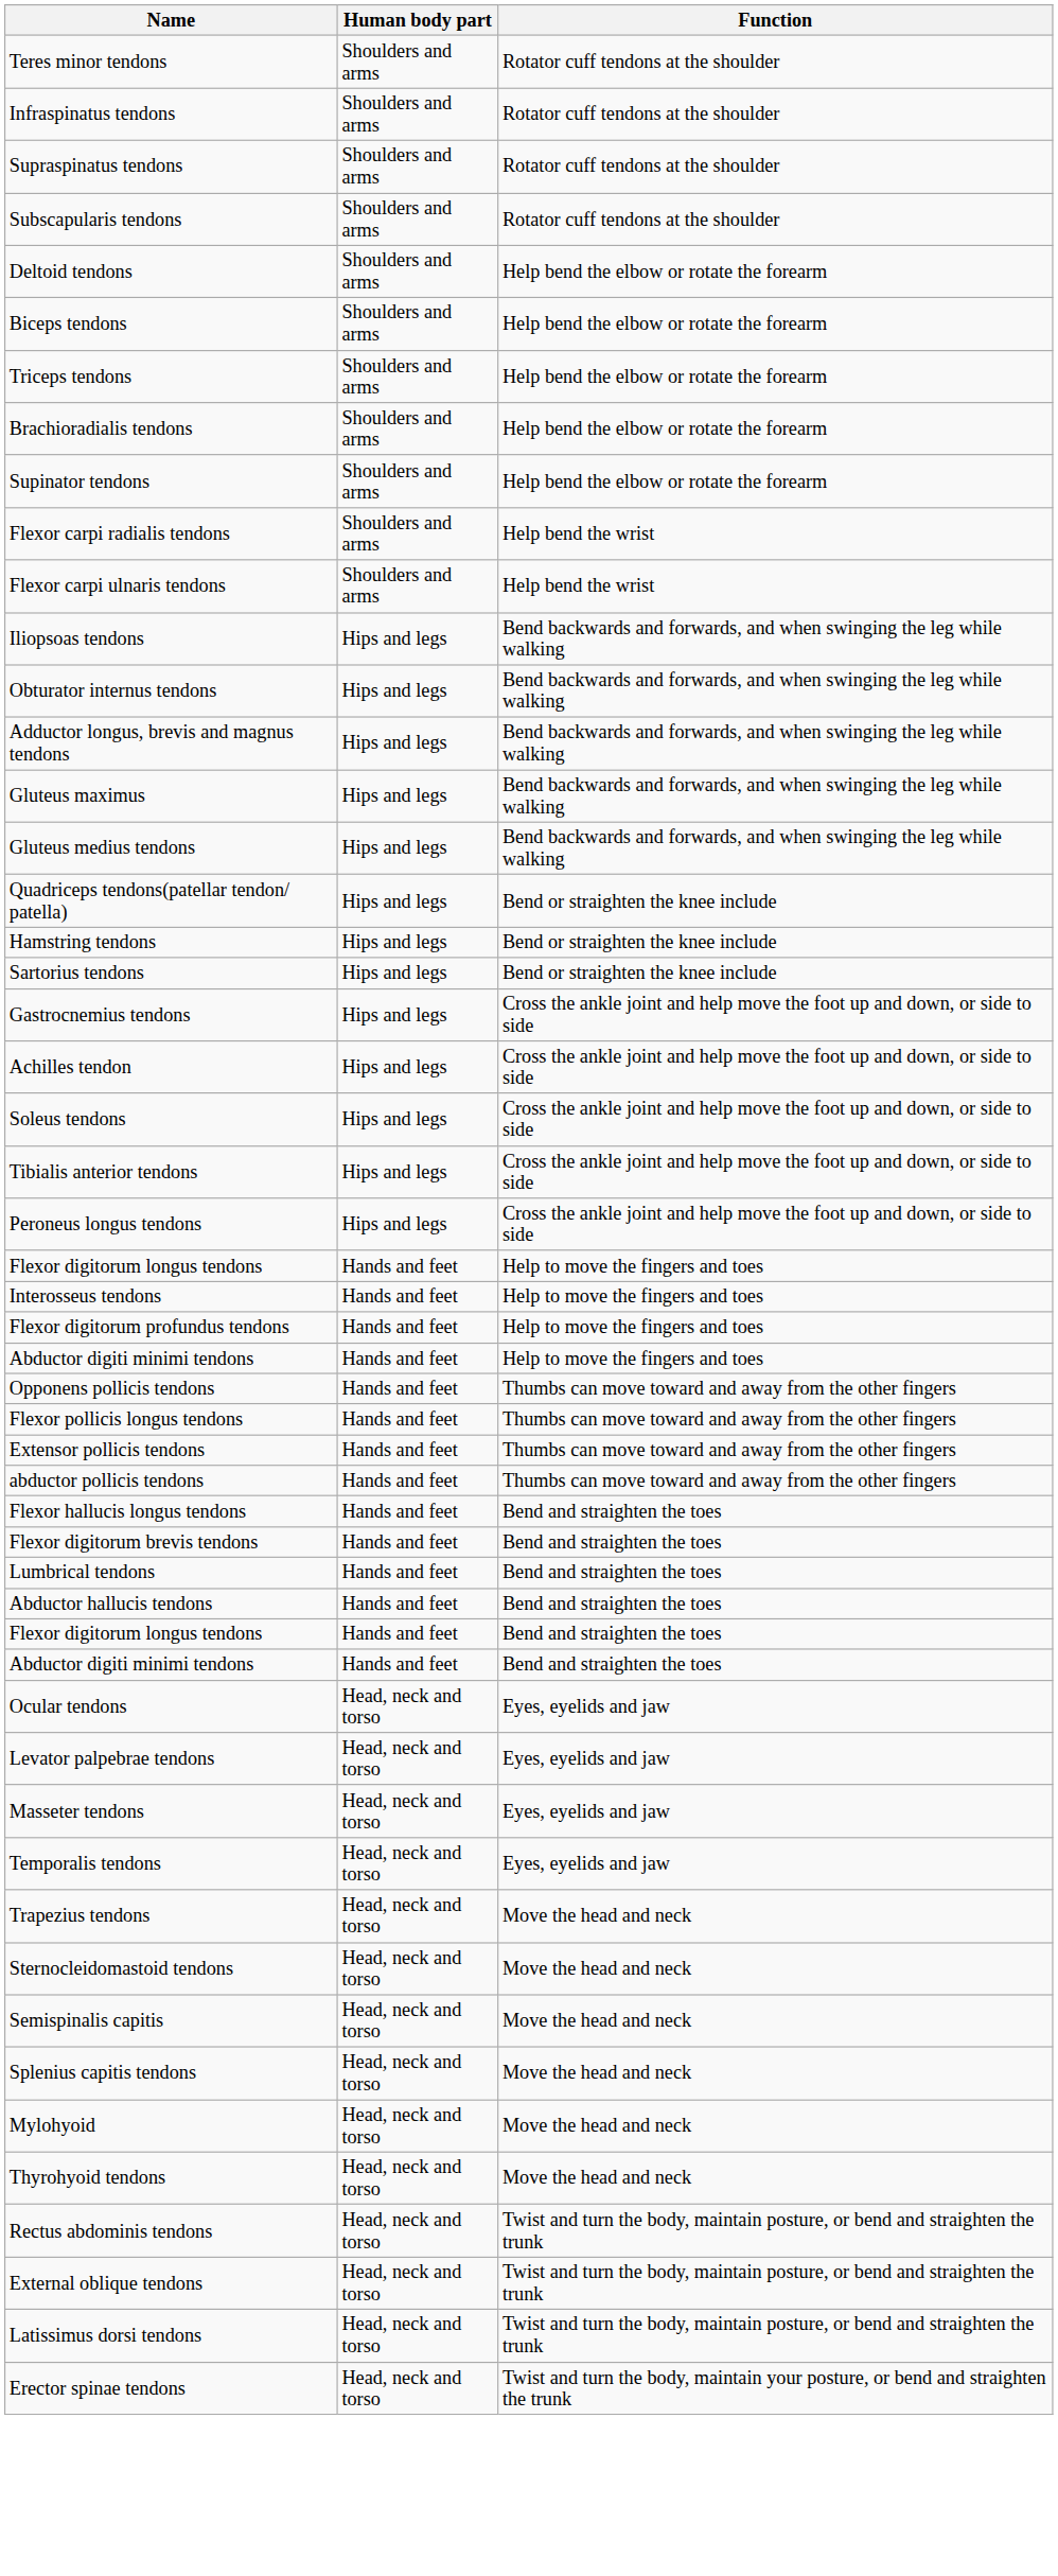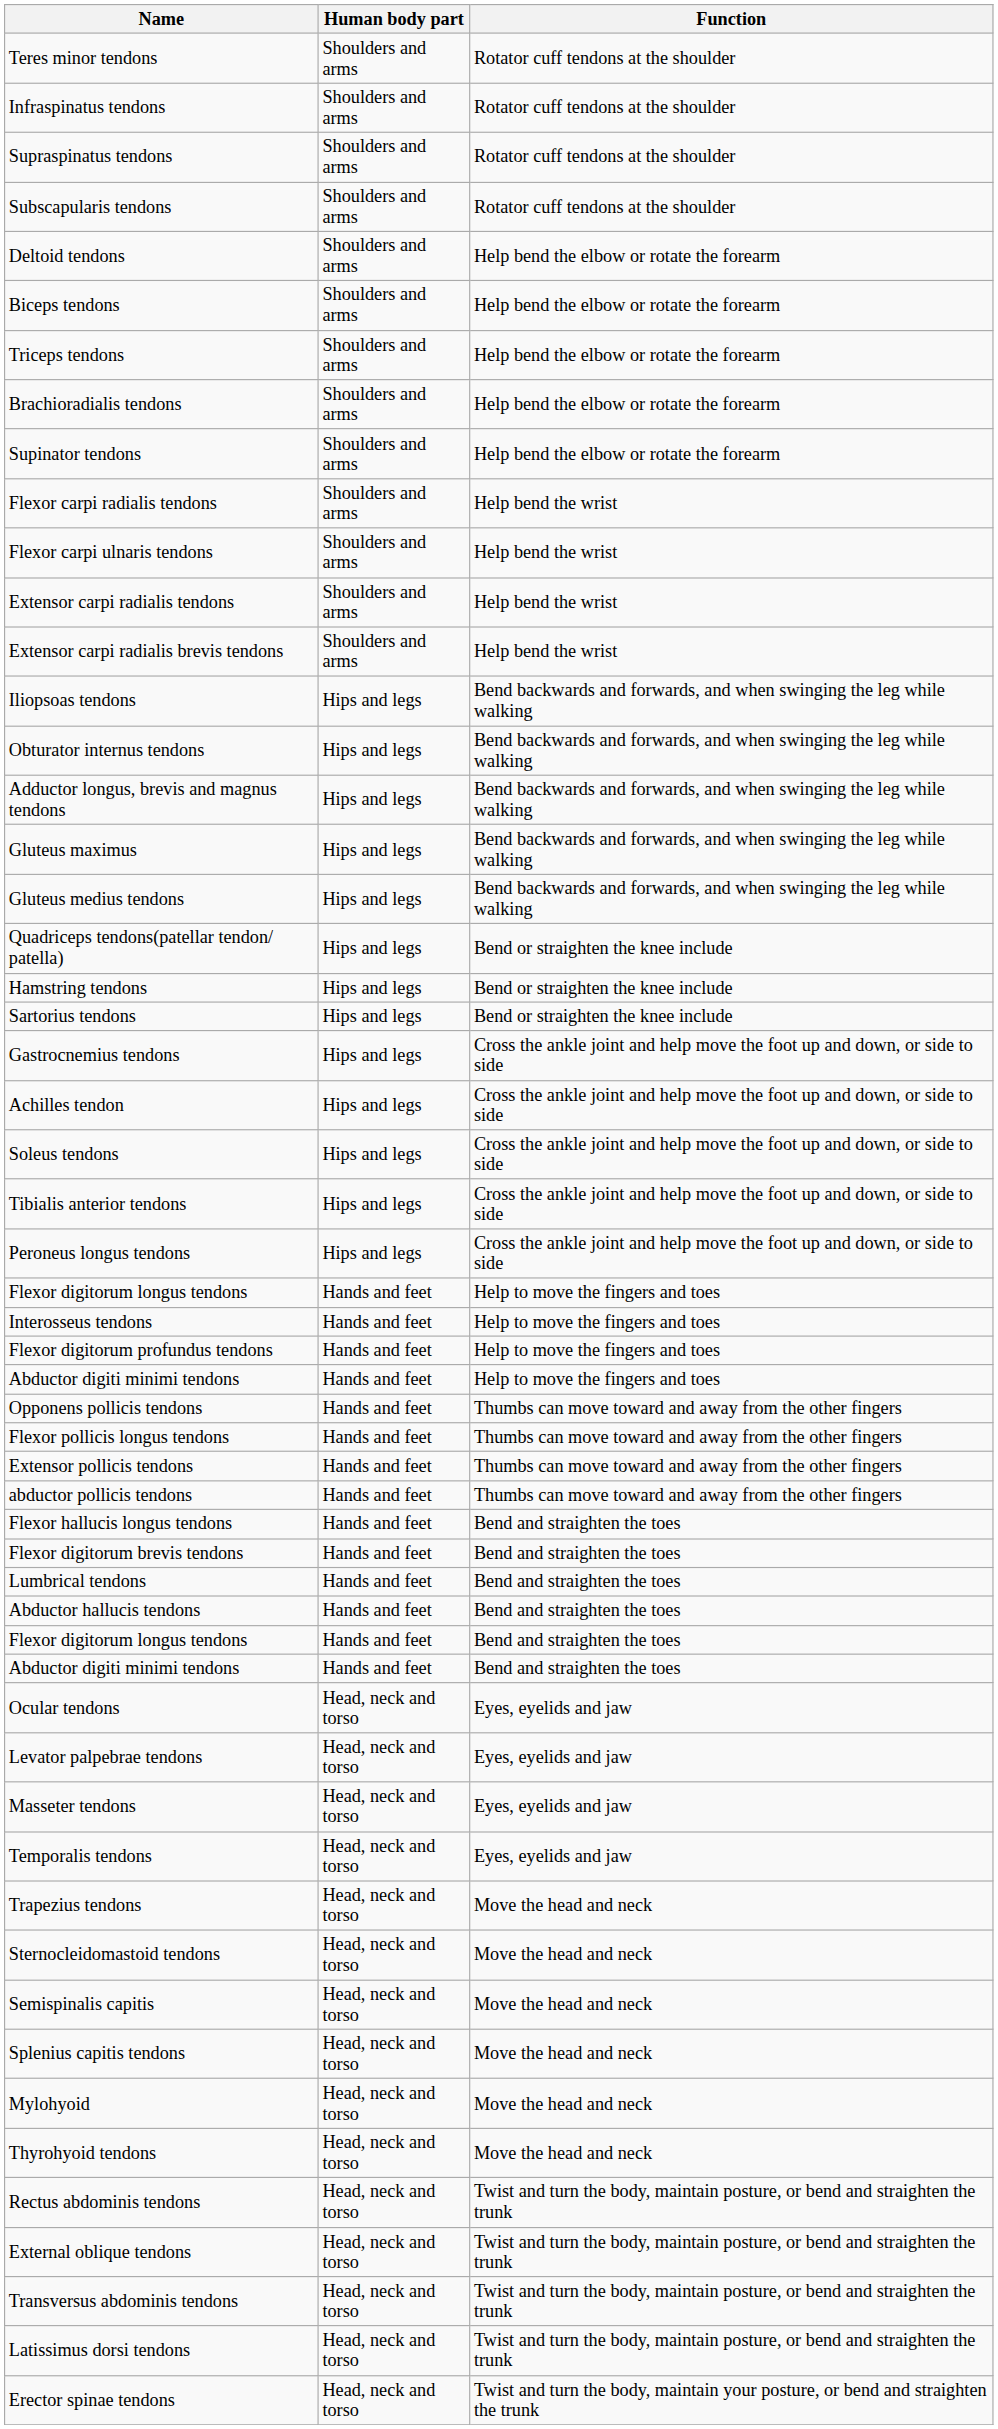 <table class="wikitable sortable static-row-numbers sticky-header">
 <tr>
 <th>Name</th>
 <th>Human body part</th>
 <th>Function</th>
 </tr>
 <tr>
 <td>Teres minor tendons</td>
 <td>Shoulders and arms</td>
 <td>Rotator cuff tendons at the shoulder</td>
 </tr>
 <tr>
 <td>Infraspinatus tendons</td>
 <td>Shoulders and arms</td>
 <td>Rotator cuff tendons at the shoulder</td>
 </tr>
 <tr>
 <td>Supraspinatus tendons</td>
 <td>Shoulders and arms</td>
 <td>Rotator cuff tendons at the shoulder</td>
 </tr>
 <tr>
 <td>Subscapularis tendons</td>
 <td>Shoulders and arms</td>
 <td>Rotator cuff tendons at the shoulder</td>
 </tr>
 <tr>
 <td>Deltoid tendons</td>
 <td>Shoulders and arms</td>
 <td>Help bend the elbow or rotate the forearm</td>
 </tr>
 <tr>
 <td>Biceps tendons</td>
 <td>Shoulders and arms</td>
 <td>Help bend the elbow or rotate the forearm</td>
 </tr>
 <tr>
 <td>Triceps tendons</td>
 <td>Shoulders and arms</td>
 <td>Help bend the elbow or rotate the forearm</td>
 </tr>
 <tr>
 <td>Brachioradialis tendons</td>
 <td>Shoulders and arms</td>
 <td>Help bend the elbow or rotate the forearm</td>
 </tr>
 <tr>
 <td>Supinator tendons</td>
 <td>Shoulders and arms</td>
 <td>Help bend the elbow or rotate the forearm</td>
 </tr>
 <tr>
 <td>Flexor carpi radialis tendons</td>
 <td>Shoulders and arms</td>
 <td>Help bend the wrist</td>
 </tr>
 <tr>
 <td>Flexor carpi ulnaris tendons</td>
+<td>Shoulders and arms</td>
+<td>Help bend the wrist</td>
+</tr>
+<tr>
+<td>Extensor carpi radialis tendons</td>
+<td>Shoulders and arms</td>
+<td>Help bend the wrist</td>
+</tr>
+<tr>
+<td>Extensor carpi radialis brevis tendons</td>
 <td>Shoulders and arms</td>
 <td>Help bend the wrist</td>
 </tr>
 <tr>
 <td>Iliopsoas tendons</td>
 <td>Hips and legs</td>
 <td>Bend backwards and forwards, and when swinging the leg while walking</td>
 </tr>
 <tr>
 <td>Obturator internus tendons</td>
 <td>Hips and legs</td>
 <td>Bend backwards and forwards, and when swinging the leg while walking</td>
 </tr>
 <tr>
 <td>Adductor longus, brevis and magnus tendons</td>
 <td>Hips and legs</td>
 <td>Bend backwards and forwards, and when swinging the leg while walking</td>
 </tr>
 <tr>
 <td>Gluteus maximus</td>
 <td>Hips and legs</td>
 <td>Bend backwards and forwards, and when swinging the leg while walking</td>
 </tr>
 <tr>
 <td>Gluteus medius tendons</td>
 <td>Hips and legs</td>
 <td>Bend backwards and forwards, and when swinging the leg while walking</td>
 </tr>
 <tr>
 <td>Quadriceps tendons(patellar tendon/ patella)</td>
 <td>Hips and legs</td>
 <td>Bend or straighten the knee include</td>
 </tr>
 <tr>
 <td>Hamstring tendons</td>
 <td>Hips and legs</td>
 <td>Bend or straighten the knee include</td>
 </tr>
 <tr>
 <td>Sartorius tendons</td>
 <td>Hips and legs</td>
 <td>Bend or straighten the knee include</td>
 </tr>
 <tr>
 <td>Gastrocnemius tendons</td>
 <td>Hips and legs</td>
 <td>Cross the ankle joint and help move the foot up and down, or side to side</td>
 </tr>
 <tr>
 <td>Achilles tendon</td>
 <td>Hips and legs</td>
 <td>Cross the ankle joint and help move the foot up and down, or side to side</td>
 </tr>
 <tr>
 <td>Soleus tendons</td>
 <td>Hips and legs</td>
 <td>Cross the ankle joint and help move the foot up and down, or side to side</td>
 </tr>
 <tr>
 <td>Tibialis anterior tendons</td>
 <td>Hips and legs</td>
 <td>Cross the ankle joint and help move the foot up and down, or side to side</td>
 </tr>
 <tr>
 <td>Peroneus longus tendons</td>
 <td>Hips and legs</td>
 <td>Cross the ankle joint and help move the foot up and down, or side to side</td>
 </tr>
 <tr>
 <td>Flexor digitorum longus tendons</td>
 <td>Hands and feet</td>
 <td>Help to move the fingers and toes</td>
 </tr>
 <tr>
 <td>Interosseus tendons</td>
 <td>Hands and feet</td>
 <td>Help to move the fingers and toes</td>
 </tr>
 <tr>
 <td>Flexor digitorum profundus tendons</td>
 <td>Hands and feet</td>
 <td>Help to move the fingers and toes</td>
 </tr>
 <tr>
 <td>Abductor digiti minimi tendons</td>
 <td>Hands and feet</td>
 <td>Help to move the fingers and toes</td>
 </tr>
 <tr>
 <td>Opponens pollicis tendons</td>
 <td>Hands and feet</td>
 <td>Thumbs can move toward and away from the other fingers</td>
 </tr>
 <tr>
 <td>Flexor pollicis longus tendons</td>
 <td>Hands and feet</td>
 <td>Thumbs can move toward and away from the other fingers</td>
 </tr>
 <tr>
 <td>Extensor pollicis tendons</td>
 <td>Hands and feet</td>
 <td>Thumbs can move toward and away from the other fingers</td>
 </tr>
 <tr>
 <td>abductor pollicis tendons</td>
 <td>Hands and feet</td>
 <td>Thumbs can move toward and away from the other fingers</td>
 </tr>
 <tr>
 <td>Flexor hallucis longus tendons</td>
 <td>Hands and feet</td>
 <td>Bend and straighten the toes</td>
 </tr>
 <tr>
 <td>Flexor digitorum brevis tendons</td>
 <td>Hands and feet</td>
 <td>Bend and straighten the toes</td>
 </tr>
 <tr>
 <td>Lumbrical tendons</td>
 <td>Hands and feet</td>
 <td>Bend and straighten the toes</td>
 </tr>
 <tr>
 <td>Abductor hallucis tendons</td>
 <td>Hands and feet</td>
 <td>Bend and straighten the toes</td>
 </tr>
 <tr>
 <td>Flexor digitorum longus tendons</td>
 <td>Hands and feet</td>
 <td>Bend and straighten the toes</td>
 </tr>
 <tr>
 <td>Abductor digiti minimi tendons</td>
 <td>Hands and feet</td>
 <td>Bend and straighten the toes</td>
 </tr>
 <tr>
 <td>Ocular tendons</td>
 <td>Head, neck and torso</td>
 <td>Eyes, eyelids and jaw</td>
 </tr>
 <tr>
 <td>Levator palpebrae tendons</td>
 <td>Head, neck and torso</td>
 <td>Eyes, eyelids and jaw</td>
 </tr>
 <tr>
 <td>Masseter tendons</td>
 <td>Head, neck and torso</td>
 <td>Eyes, eyelids and jaw</td>
 </tr>
 <tr>
 <td>Temporalis tendons</td>
 <td>Head, neck and torso</td>
 <td>Eyes, eyelids and jaw</td>
 </tr>
 <tr>
 <td>Trapezius tendons</td>
 <td>Head, neck and torso</td>
 <td>Move the head and neck</td>
 </tr>
 <tr>
 <td>Sternocleidomastoid tendons</td>
 <td>Head, neck and torso</td>
 <td>Move the head and neck</td>
 </tr>
 <tr>
 <td>Semispinalis capitis</td>
 <td>Head, neck and torso</td>
 <td>Move the head and neck</td>
 </tr>
 <tr>
 <td>Splenius capitis tendons</td>
 <td>Head, neck and torso</td>
 <td>Move the head and neck</td>
 </tr>
 <tr>
 <td>Mylohyoid</td>
 <td>Head, neck and torso</td>
 <td>Move the head and neck</td>
 </tr>
 <tr>
 <td>Thyrohyoid tendons</td>
 <td>Head, neck and torso</td>
 <td>Move the head and neck</td>
 </tr>
 <tr>
 <td>Rectus abdominis tendons</td>
 <td>Head, neck and torso</td>
 <td>Twist and turn the body, maintain posture, or bend and straighten the trunk</td>
 </tr>
 <tr>
 <td>External oblique tendons</td>
 <td>Head, neck and torso</td>
 <td>Twist and turn the body, maintain posture, or bend and straighten the trunk</td>
 </tr>
 <tr>
+<td>Transversus abdominis tendons</td>
+<td>Head, neck and torso</td>
+<td>Twist and turn the body, maintain  posture, or bend and straighten the trunk</td>
+</tr>
+<tr>
 <td>Latissimus dorsi tendons</td>
 <td>Head, neck and torso</td>
 <td>Twist and turn the body, maintain posture, or bend and straighten the trunk</td>
 </tr>
 <tr>
 <td>Erector spinae tendons</td>
 <td>Head, neck and torso</td>
 <td>Twist and turn the body, maintain your posture, or bend and straighten the trunk</td>
 </tr>
 </table>
